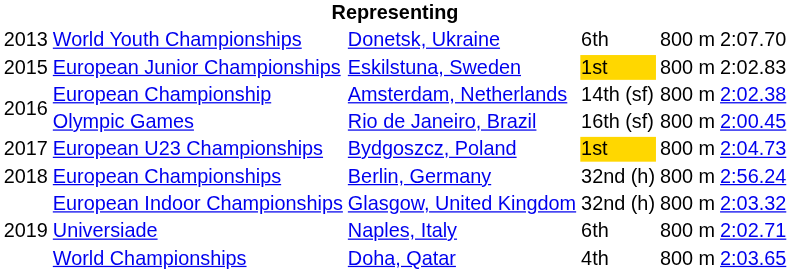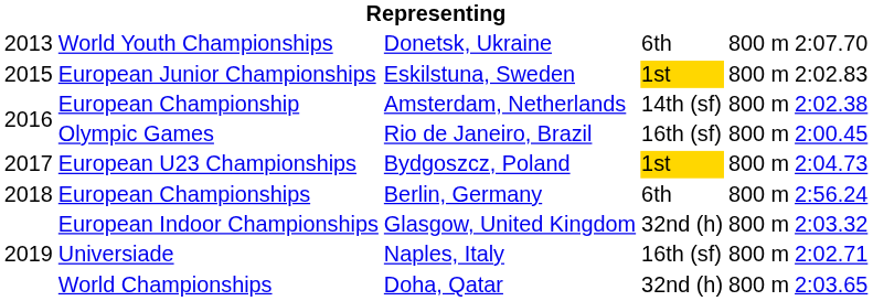 <table>
 <tr>
 <th colspan="7">Representing </th>
 </tr>
 <tr>
 <td>2013</td>
 <td><a href='#'>World Youth Championships</a></td>
 <td><a href='#'>Donetsk, Ukraine</a></td>
 <td>6th</td>
 <td>800 m</td>
 <td>2:07.70</td>
 </tr>
 <tr>
 <td>2015</td>
 <td><a href='#'>European Junior Championships</a></td>
 <td><a href='#'>Eskilstuna, Sweden</a></td>
 <td bgcolor=gold>1st</td>
 <td>800 m</td>
 <td>2:02.83</td>
 </tr>
 <tr>
 <td rowspan=2>2016</td>
 <td><a href='#'>European Championship</a></td>
 <td><a href='#'>Amsterdam, Netherlands</a></td>
 <td>14th (sf)</td>
 <td>800 m</td>
 <td><a href='#'>2:02.38</a></td>
 </tr>
 <tr>
 <td><a href='#'>Olympic Games</a></td>
 <td><a href='#'>Rio de Janeiro, Brazil</a></td>
 <td>16th (sf)</td>
 <td>800 m</td>
 <td><a href='#'>2:00.45</a></td>
 </tr>
 <tr>
 <td>2017</td>
 <td><a href='#'>European U23 Championships</a></td>
 <td><a href='#'>Bydgoszcz, Poland</a></td>
 <td bgcolor=gold>1st</td>
 <td>800 m</td>
 <td><a href='#'>2:04.73</a></td>
 </tr>
 <tr>
 <td>2018</td>
 <td><a href='#'>European Championships</a></td>
 <td><a href='#'>Berlin, Germany</a></td>
-<td>32nd (h)</td>
+<td>6th</td>
 <td>800 m</td>
 <td><a href='#'>2:56.24</a></td>
 </tr>
 <tr>
 <td rowspan=3>2019</td>
 <td><a href='#'>European Indoor Championships</a></td>
 <td><a href='#'>Glasgow, United Kingdom</a></td>
 <td>32nd (h)</td>
 <td>800 m</td>
 <td><a href='#'>2:03.32</a></td>
 </tr>
 <tr>
 <td><a href='#'>Universiade</a></td>
 <td><a href='#'>Naples, Italy</a></td>
-<td>6th</td>
+<td>16th (sf)</td>
 <td>800 m</td>
 <td><a href='#'>2:02.71</a></td>
 </tr>
 <tr>
 <td><a href='#'>World Championships</a></td>
 <td><a href='#'>Doha, Qatar</a></td>
-<td>4th</td>
+<td>32nd (h)</td>
 <td>800 m</td>
 <td><a href='#'>2:03.65</a></td>
 </tr>
 </table>
